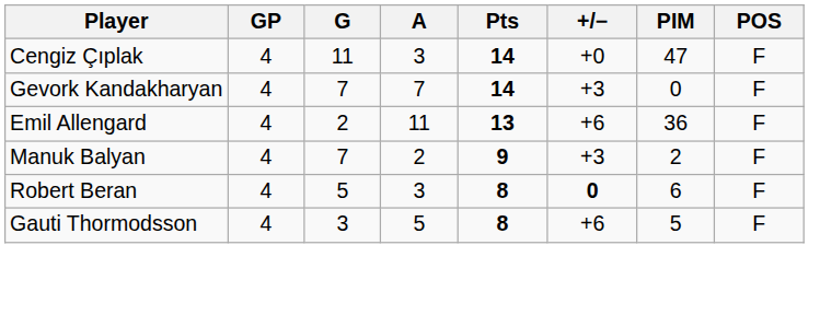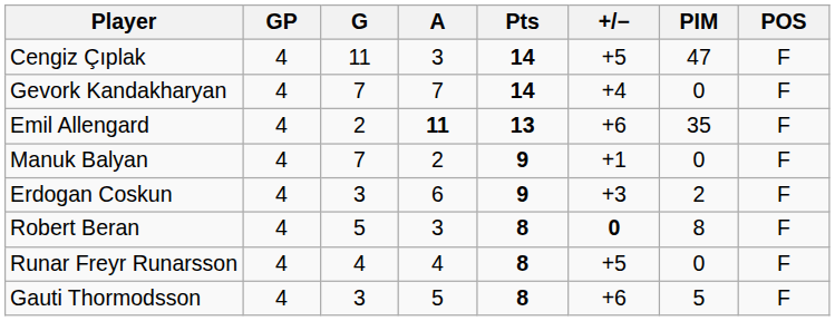 <table class="wikitable sortable" style="text-align:center;">
 <tr>
 <th>Player</th>
 <th width="50px">GP</th>
 <th width="50px">G</th>
 <th width="50px">A</th>
 <th width="60px">Pts</th>
 <th width="60px">+/−</th>
 <th width="50px">PIM</th>
 <th width="60px">POS</th>
 </tr>
 <tr>
 <td style="text-align:left;"> Cengiz Çıplak</td>
 <td>4</td>
 <td>11</td>
 <td>3</td>
 <td><strong>14</strong></td>
-<td>+0</td>
+<td>+5</td>
 <td>47</td>
 <td>F</td>
 </tr>
 <tr>
 <td style="text-align:left;"> Gevork Kandakharyan</td>
 <td>4</td>
 <td>7</td>
 <td>7</td>
 <td><strong>14</strong></td>
-<td>+3</td>
+<td>+4</td>
 <td>0</td>
 <td>F</td>
 </tr>
 <tr>
 <td style="text-align:left;"> Emil Allengard</td>
 <td>4</td>
 <td>2</td>
-<td>11</td>
+<td><strong>11</strong></td>
 <td><strong>13</strong></td>
 <td>+6</td>
-<td>36</td>
+<td>35</td>
 <td>F</td>
 </tr>
 <tr>
 <td style="text-align:left;"> Manuk Balyan</td>
 <td>4</td>
 <td>7</td>
 <td>2</td>
+<td><strong>9</strong></td>
+<td>+1</td>
+<td>0</td>
+<td>F</td>
+</tr>
+<tr>
+<td style="text-align:left;"> Erdogan Coskun</td>
+<td>4</td>
+<td>3</td>
+<td>6</td>
 <td><strong>9</strong></td>
 <td>+3</td>
 <td>2</td>
 <td>F</td>
 </tr>
 <tr>
 <td style="text-align:left;"> Robert Beran</td>
 <td>4</td>
 <td>5</td>
 <td>3</td>
 <td><strong>8</strong></td>
 <td><strong>0</strong></td>
-<td>6</td>
+<td>8</td>
+<td>F</td>
+</tr>
+<tr>
+<td style="text-align:left;"> Runar Freyr Runarsson</td>
+<td>4</td>
+<td>4</td>
+<td>4</td>
+<td><strong>8</strong></td>
+<td>+5</td>
+<td>0</td>
 <td>F</td>
 </tr>
 <tr>
 <td style="text-align:left;"> Gauti Thormodsson</td>
 <td>4</td>
 <td>3</td>
 <td>5</td>
 <td><strong>8</strong></td>
 <td>+6</td>
 <td>5</td>
 <td>F</td>
 </tr>
 </table>
